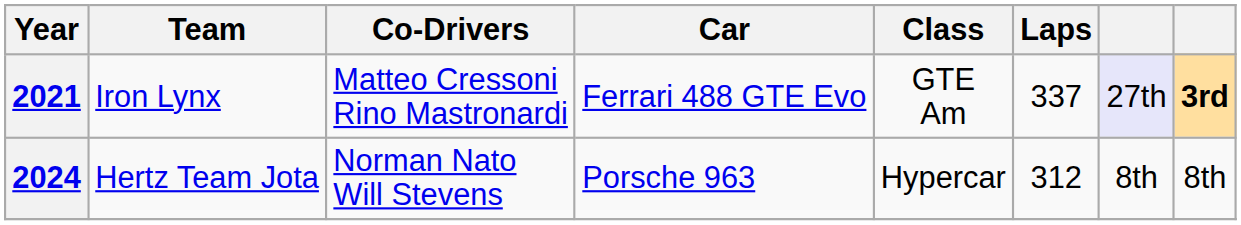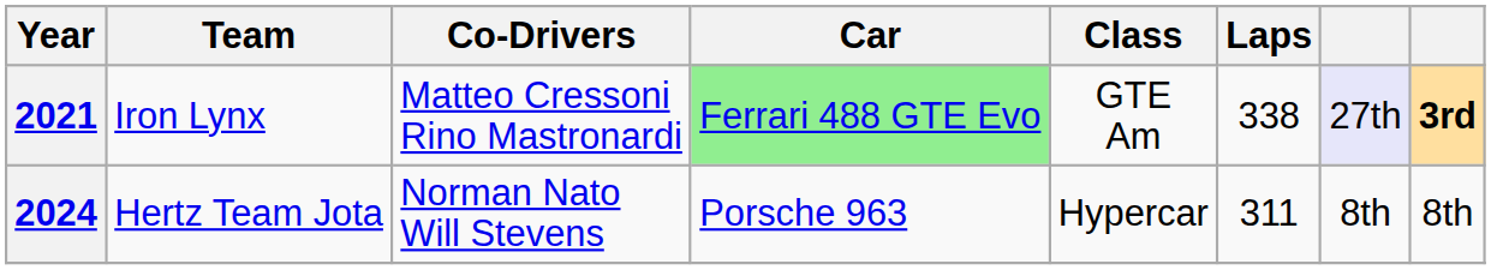 <table class="wikitable" style="text-align:center; font-size:90%">
 <tr>
 <th>Year</th>
 <th>Team</th>
 <th>Co-Drivers</th>
 <th>Car</th>
 <th>Class</th>
 <th>Laps</th>
 <th></th>
 <th></th>
 </tr>
 <tr>
 <th><a href='#'>2021</a></th>
 <td align="left"> <a href='#'>Iron Lynx</a></td>
 <td align="left"> <a href='#'>Matteo Cressoni</a><br> <a href='#'>Rino Mastronardi</a></td>
-<td align="left"><a href='#'>Ferrari 488 GTE Evo</a></td>
+<td align="left" style="background: lightgreen;"><a href='#'>Ferrari 488 GTE Evo</a></td>
 <td>GTE<br>Am</td>
-<td>337</td>
+<td>338</td>
 <td style="background: lavender;">27th</td>
 <td style="background:#FFDF9F;"><strong>3rd</strong></td>
 </tr>
 <tr>
 <th><a href='#'>2024</a></th>
 <td align="left"> <a href='#'>Hertz Team Jota</a></td>
 <td align="left"> <a href='#'>Norman Nato</a><br> <a href='#'>Will Stevens</a></td>
 <td align="left"><a href='#'>Porsche 963</a></td>
 <td>Hypercar</td>
-<td>312</td>
+<td>311</td>
 <td>8th</td>
 <td>8th</td>
 </tr>
 <tr>
 </tr>
 </table>
